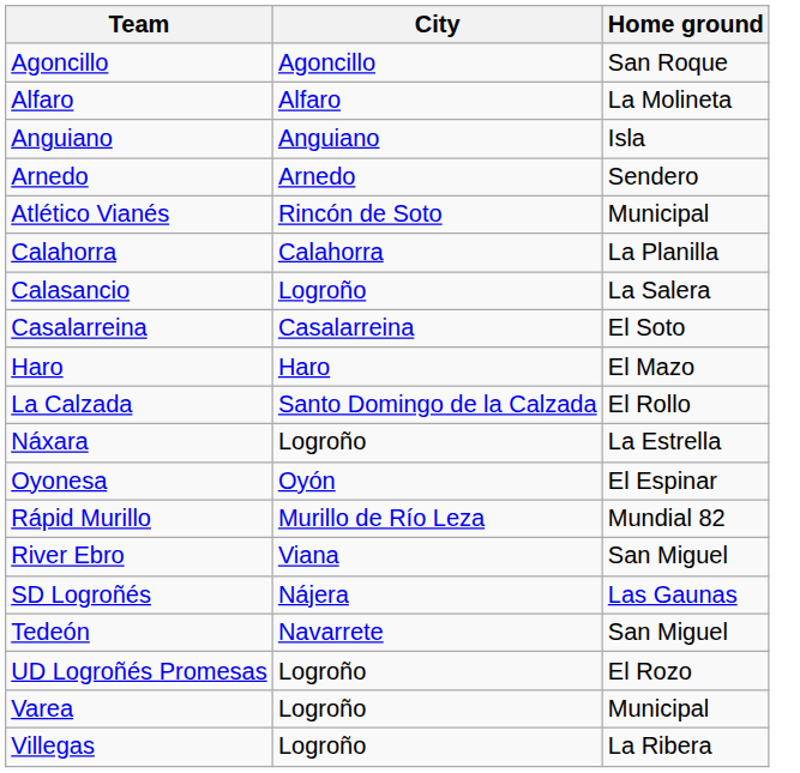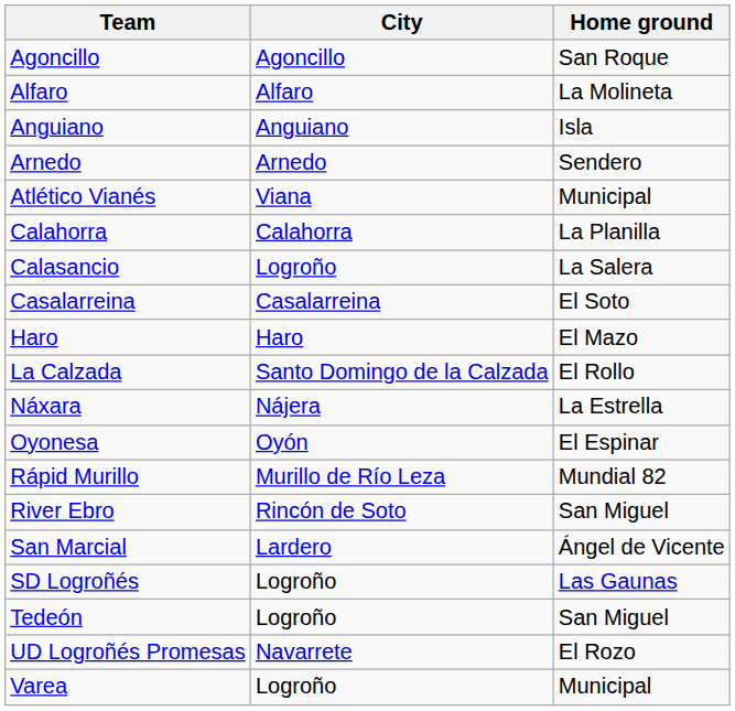 <table class="wikitable sortable">
 <tr>
 <th>Team</th>
 <th>City</th>
 <th>Home ground</th>
 </tr>
 <tr>
 <td><a href='#'>Agoncillo</a></td>
 <td><a href='#'>Agoncillo</a></td>
 <td>San Roque</td>
 </tr>
 <tr>
 <td><a href='#'>Alfaro</a></td>
 <td><a href='#'>Alfaro</a></td>
 <td>La Molineta</td>
 </tr>
 <tr>
 <td><a href='#'>Anguiano</a></td>
 <td><a href='#'>Anguiano</a></td>
 <td>Isla</td>
 </tr>
 <tr>
 <td><a href='#'>Arnedo</a></td>
 <td><a href='#'>Arnedo</a></td>
 <td>Sendero</td>
 </tr>
 <tr>
 <td><a href='#'>Atlético Vianés</a></td>
-<td><a href='#'>Rincón de Soto</a></td>
+<td><a href='#'>Viana</a></td>
 <td>Municipal</td>
 </tr>
 <tr>
 <td><a href='#'>Calahorra</a></td>
 <td><a href='#'>Calahorra</a></td>
 <td>La Planilla</td>
 </tr>
 <tr>
 <td><a href='#'>Calasancio</a></td>
 <td><a href='#'>Logroño</a></td>
 <td>La Salera</td>
 </tr>
 <tr>
 <td><a href='#'>Casalarreina</a></td>
 <td><a href='#'>Casalarreina</a></td>
 <td>El Soto</td>
 </tr>
 <tr>
 <td><a href='#'>Haro</a></td>
 <td><a href='#'>Haro</a></td>
 <td>El Mazo</td>
 </tr>
 <tr>
 <td><a href='#'>La Calzada</a></td>
 <td><a href='#'>Santo Domingo de la Calzada</a></td>
 <td>El Rollo</td>
 </tr>
 <tr>
 <td><a href='#'>Náxara</a></td>
-<td>Logroño</td>
+<td><a href='#'>Nájera</a></td>
 <td>La Estrella</td>
 </tr>
 <tr>
 <td><a href='#'>Oyonesa</a></td>
 <td><a href='#'>Oyón</a></td>
 <td>El Espinar</td>
 </tr>
 <tr>
 <td><a href='#'>Rápid Murillo</a></td>
 <td><a href='#'>Murillo de Río Leza</a></td>
 <td>Mundial 82</td>
 </tr>
 <tr>
 <td><a href='#'>River Ebro</a></td>
-<td><a href='#'>Viana</a></td>
+<td><a href='#'>Rincón de Soto</a></td>
 <td>San Miguel</td>
 </tr>
 <tr>
+<td><a href='#'>San Marcial</a></td>
+<td><a href='#'>Lardero</a></td>
+<td>Ángel de Vicente</td>
+</tr>
+<tr>
 <td><a href='#'>SD Logroñés</a></td>
-<td><a href='#'>Nájera</a></td>
+<td>Logroño</td>
 <td><a href='#'>Las Gaunas</a></td>
 </tr>
 <tr>
 <td><a href='#'>Tedeón</a></td>
-<td><a href='#'>Navarrete</a></td>
+<td>Logroño</td>
 <td>San Miguel</td>
 </tr>
 <tr>
 <td><a href='#'>UD Logroñés Promesas</a></td>
-<td>Logroño</td>
+<td><a href='#'>Navarrete</a></td>
 <td>El Rozo</td>
 </tr>
 <tr>
 <td><a href='#'>Varea</a></td>
 <td>Logroño</td>
 <td>Municipal</td>
 </tr>
-<tr>
-<td><a href='#'>Villegas</a></td>
-<td>Logroño</td>
-<td>La Ribera</td>
-</tr>
 </table>
